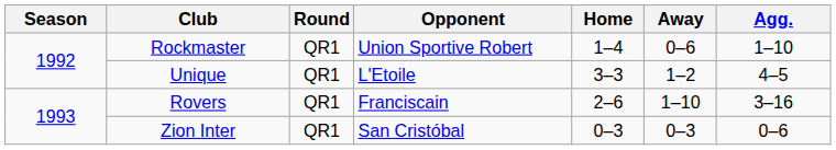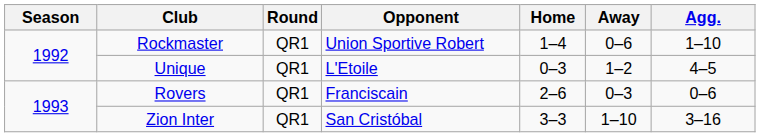 <table class="wikitable" style="font-size:95%; text-align: center;">
 <tr>
 <th width="80">Season</th>
 <th width="150">Club</th>
 <th width="30">Round</th>
 <th width="180">Opponent</th>
 <th width="55">Home</th>
 <th width="55">Away</th>
 <th width="90"><a href='#'>Agg.</a></th>
 </tr>
 <tr>
 <td rowspan="2"><a href='#'>1992</a></td>
 <td><a href='#'>Rockmaster</a></td>
 <td>QR1</td>
 <td style="text-align:left"> <a href='#'>Union Sportive Robert</a></td>
 <td>1–4</td>
 <td>0–6</td>
 <td>1–10</td>
 </tr>
 <tr>
 <td><a href='#'>Unique</a></td>
 <td>QR1</td>
 <td style="text-align:left"> <a href='#'>L'Etoile</a></td>
-<td>3–3</td>
+<td>0–3</td>
 <td>1–2</td>
 <td>4–5</td>
 </tr>
 <tr>
 <td rowspan="2"><a href='#'>1993</a></td>
 <td><a href='#'>Rovers</a></td>
 <td>QR1</td>
 <td style="text-align:left"> <a href='#'>Franciscain</a></td>
 <td>2–6</td>
-<td>1–10</td>
-<td>3–16</td>
+<td>0–3</td>
+<td>0–6</td>
 </tr>
 <tr>
 <td><a href='#'>Zion Inter</a></td>
 <td>QR1</td>
 <td style="text-align:left"> <a href='#'>San Cristóbal</a></td>
-<td>0–3</td>
-<td>0–3</td>
-<td>0–6</td>
+<td>3–3</td>
+<td>1–10</td>
+<td>3–16</td>
 </tr>
 </table>
